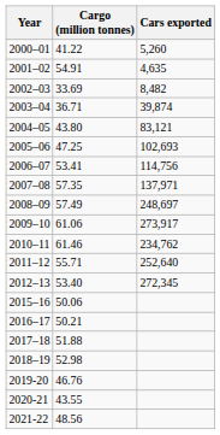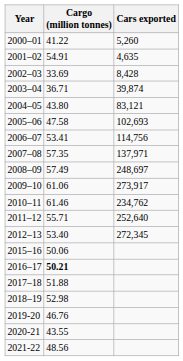 <table class="wikitable sortable" style="font-size: 90%" align="right">
 <tr>
 <th>Year</th>
 <th>Cargo<br>(million tonnes)</th>
 <th>Cars exported</th>
 </tr>
 <tr>
 <td>2000–01</td>
 <td>41.22</td>
 <td>5,260</td>
 </tr>
 <tr>
 <td>2001–02</td>
 <td>54.91</td>
 <td>4,635</td>
 </tr>
 <tr>
 <td>2002–03</td>
 <td>33.69</td>
-<td>8,482</td>
+<td>8,428</td>
 </tr>
 <tr>
 <td>2003–04</td>
 <td>36.71</td>
 <td>39,874</td>
 </tr>
 <tr>
 <td>2004–05</td>
 <td>43.80</td>
 <td>83,121</td>
 </tr>
 <tr>
 <td>2005–06</td>
-<td>47.25</td>
+<td>47.58</td>
 <td>102,693</td>
 </tr>
 <tr>
 <td>2006–07</td>
 <td>53.41</td>
 <td>114,756</td>
 </tr>
 <tr>
 <td>2007–08</td>
 <td>57.35</td>
 <td>137,971</td>
 </tr>
 <tr>
 <td>2008–09</td>
 <td>57.49</td>
 <td>248,697</td>
 </tr>
 <tr>
 <td>2009–10</td>
 <td>61.06</td>
 <td>273,917</td>
 </tr>
 <tr>
 <td>2010–11</td>
 <td>61.46</td>
 <td>234,762</td>
 </tr>
 <tr>
 <td>2011–12</td>
 <td>55.71</td>
 <td>252,640</td>
 </tr>
 <tr>
 <td>2012–13</td>
 <td>53.40</td>
 <td>272,345</td>
 </tr>
 <tr>
 <td>2015–16</td>
 <td>50.06</td>
 <td></td>
 </tr>
 <tr>
 <td>2016–17</td>
-<td>50.21</td>
+<td><strong>50.21</strong></td>
 <td></td>
 </tr>
 <tr>
 <td>2017–18</td>
 <td>51.88</td>
 <td></td>
 </tr>
 <tr>
 <td>2018–19</td>
 <td>52.98 </td>
 <td></td>
 </tr>
 <tr>
 <td>2019-20</td>
 <td>46.76 </td>
 <td></td>
 </tr>
 <tr>
 <td>2020-21</td>
 <td>43.55 </td>
 <td></td>
 </tr>
 <tr>
 <td>2021-22</td>
 <td>48.56</td>
 <td></td>
 </tr>
 </table>
